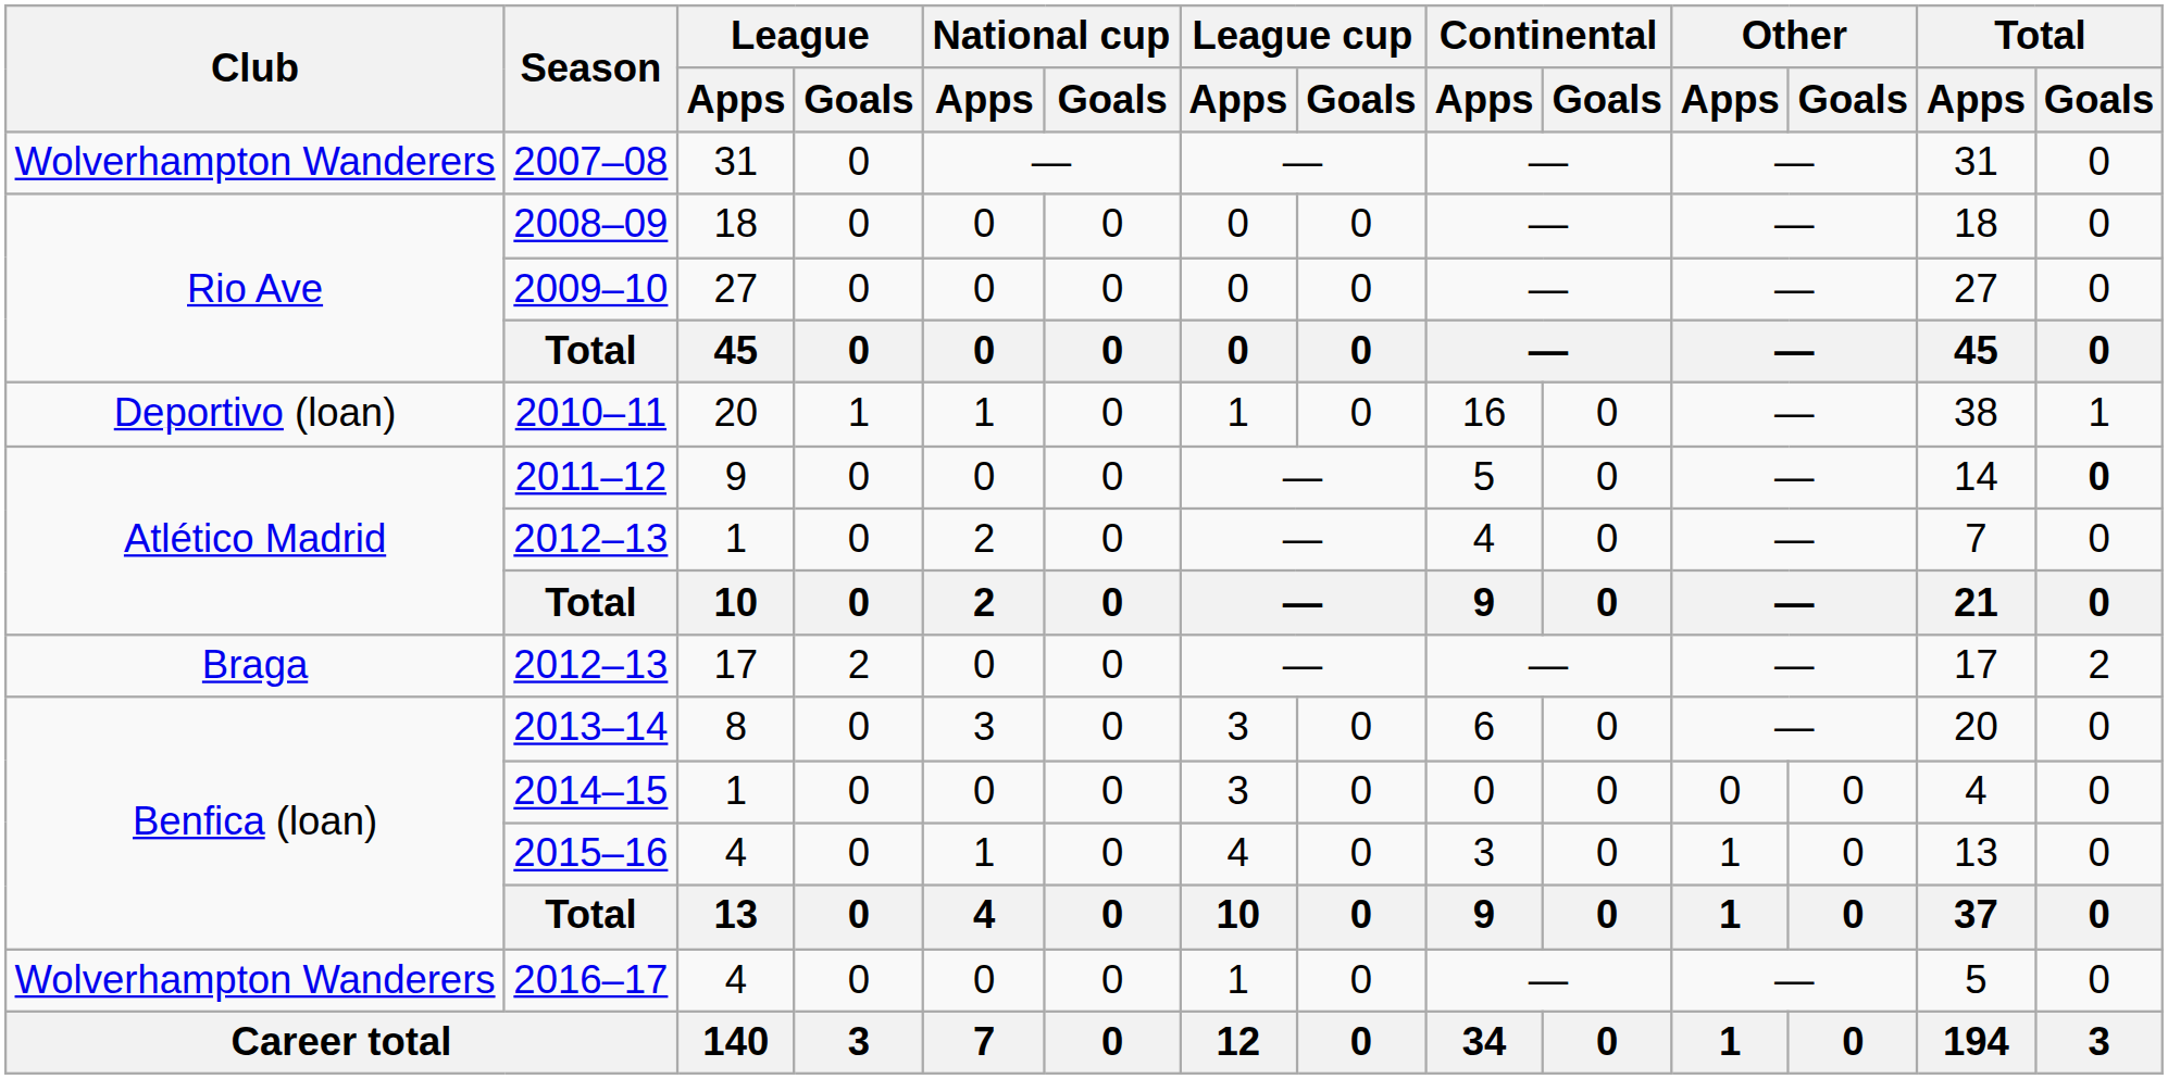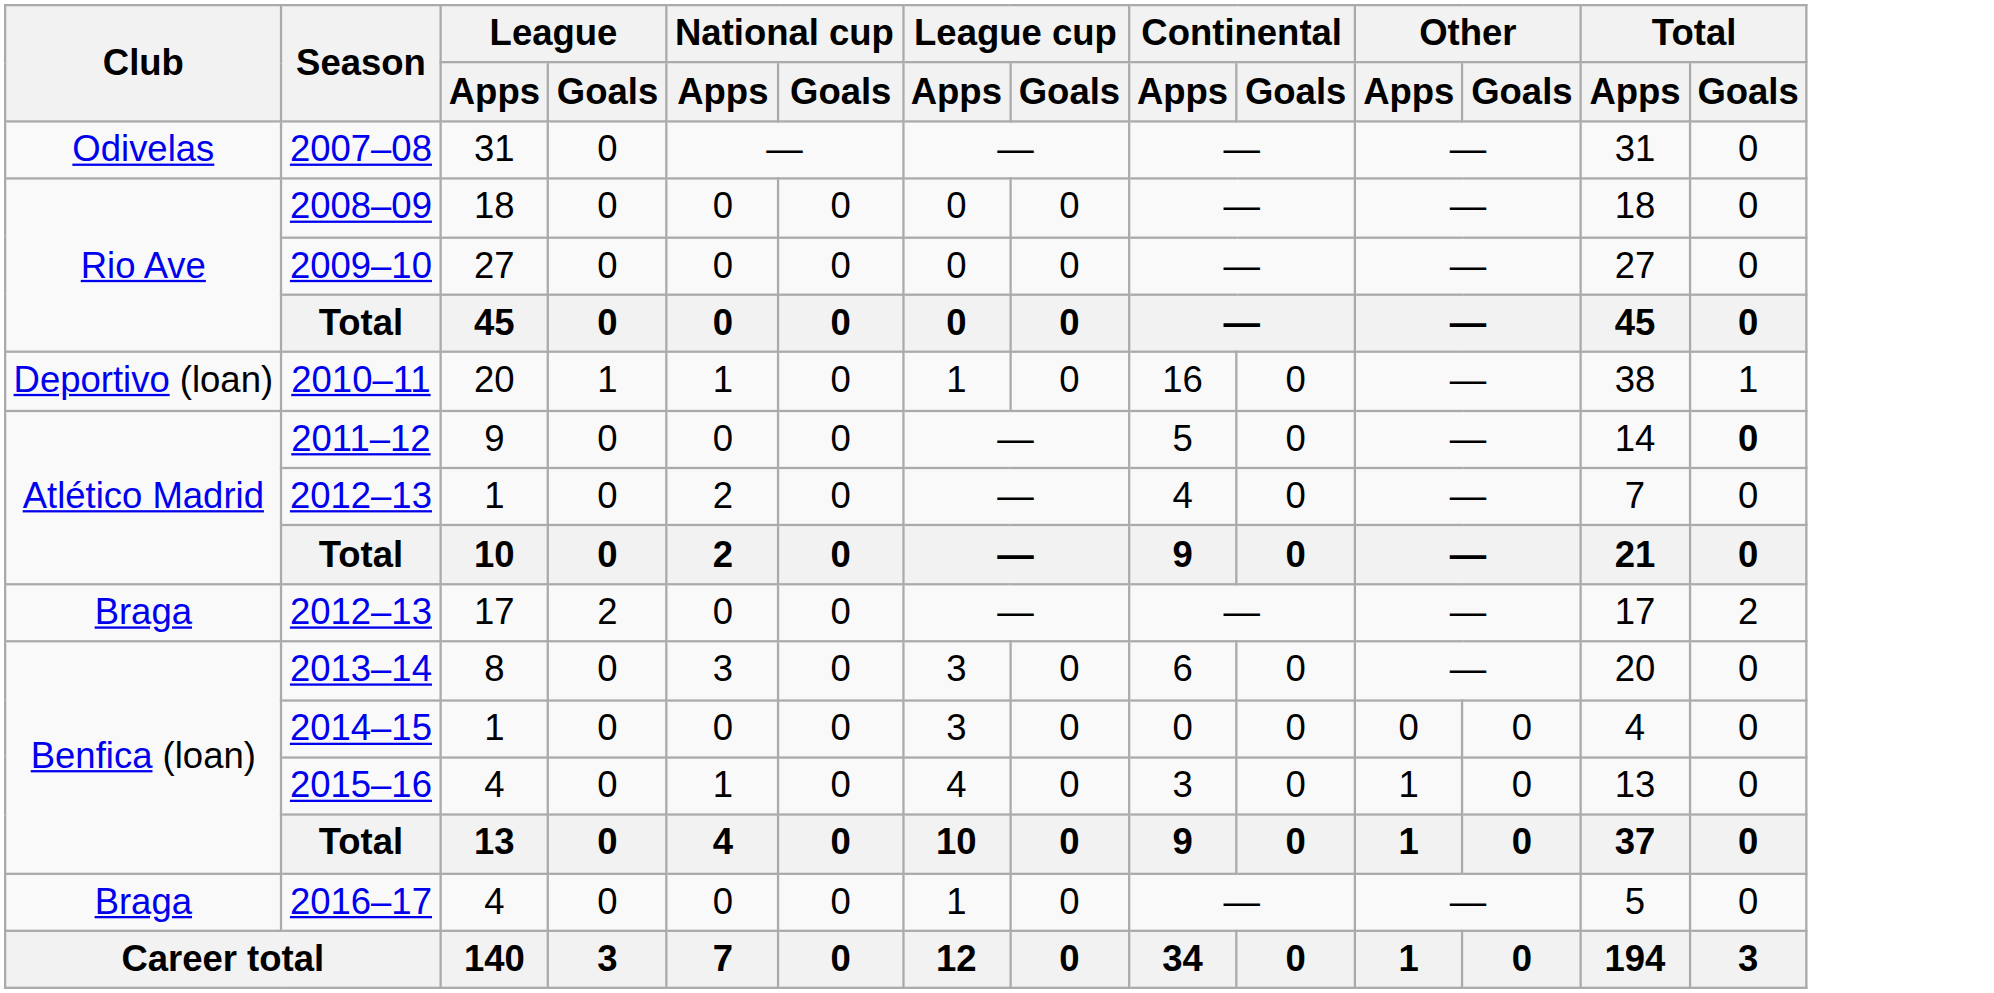 <table class="wikitable" style="text-align:center">
 <tr>
 <th rowspan="2">Club</th>
 <th rowspan="2">Season</th>
 <th colspan="2">League</th>
 <th colspan="2">National cup</th>
 <th colspan="2">League cup</th>
 <th colspan="2">Continental</th>
 <th colspan="2">Other</th>
 <th colspan="2">Total</th>
 </tr>
 <tr>
 <th>Apps</th>
 <th>Goals</th>
 <th>Apps</th>
 <th>Goals</th>
 <th>Apps</th>
 <th>Goals</th>
 <th>Apps</th>
 <th>Goals</th>
 <th>Apps</th>
 <th>Goals</th>
 <th>Apps</th>
 <th>Goals</th>
 </tr>
 <tr>
-<td><a href='#'>Wolverhampton Wanderers</a></td>
+<td><a href='#'>Odivelas</a></td>
 <td><a href='#'>2007–08</a></td>
 <td>31</td>
 <td>0</td>
 <td colspan="2">—</td>
 <td colspan="2">—</td>
 <td colspan="2">—</td>
 <td colspan="2">—</td>
 <td>31</td>
 <td>0</td>
 </tr>
 <tr>
 <td rowspan="3"><a href='#'>Rio Ave</a></td>
 <td><a href='#'>2008–09</a></td>
 <td>18</td>
 <td>0</td>
 <td>0</td>
 <td>0</td>
 <td>0</td>
 <td>0</td>
 <td colspan="2">—</td>
 <td colspan="2">—</td>
 <td>18</td>
 <td>0</td>
 </tr>
 <tr>
 <td><a href='#'>2009–10</a></td>
 <td>27</td>
 <td>0</td>
 <td>0</td>
 <td>0</td>
 <td>0</td>
 <td>0</td>
 <td colspan="2">—</td>
 <td colspan="2">—</td>
 <td>27</td>
 <td>0</td>
 </tr>
 <tr>
 <th>Total</th>
 <th>45</th>
 <th>0</th>
 <th>0</th>
 <th>0</th>
 <th>0</th>
 <th>0</th>
 <th colspan="2">—</th>
 <th colspan="2">—</th>
 <th>45</th>
 <th>0</th>
 </tr>
 <tr>
 <td><a href='#'>Deportivo</a> (loan)</td>
 <td><a href='#'>2010–11</a></td>
 <td>20</td>
 <td>1</td>
 <td>1</td>
 <td>0</td>
 <td>1</td>
 <td>0</td>
 <td>16</td>
 <td>0</td>
 <td colspan="2">—</td>
 <td>38</td>
 <td>1</td>
 </tr>
 <tr>
 <td rowspan="3"><a href='#'>Atlético Madrid</a></td>
 <td><a href='#'>2011–12</a></td>
 <td>9</td>
 <td>0</td>
 <td>0</td>
 <td>0</td>
 <td colspan="2">—</td>
 <td>5</td>
 <td>0</td>
 <td colspan="2">—</td>
 <td>14</td>
 <td><strong>0</strong></td>
 </tr>
 <tr>
 <td><a href='#'>2012–13</a></td>
 <td>1</td>
 <td>0</td>
 <td>2</td>
 <td>0</td>
 <td colspan="2">—</td>
 <td>4</td>
 <td>0</td>
 <td colspan="2">—</td>
 <td>7</td>
 <td>0</td>
 </tr>
 <tr>
 <th>Total</th>
 <th>10</th>
 <th>0</th>
 <th>2</th>
 <th>0</th>
 <th colspan="2">—</th>
 <th>9</th>
 <th>0</th>
 <th colspan="2">—</th>
 <th>21</th>
 <th>0</th>
 </tr>
 <tr>
 <td><a href='#'>Braga</a></td>
 <td><a href='#'>2012–13</a></td>
 <td>17</td>
 <td>2</td>
 <td>0</td>
 <td>0</td>
 <td colspan="2">—</td>
 <td colspan="2">—</td>
 <td colspan="2">—</td>
 <td>17</td>
 <td>2</td>
 </tr>
 <tr>
 <td rowspan="4"><a href='#'>Benfica</a> (loan)</td>
 <td><a href='#'>2013–14</a></td>
 <td>8</td>
 <td>0</td>
 <td>3</td>
 <td>0</td>
 <td>3</td>
 <td>0</td>
 <td>6</td>
 <td>0</td>
 <td colspan="2">—</td>
 <td>20</td>
 <td>0</td>
 </tr>
 <tr>
 <td><a href='#'>2014–15</a></td>
 <td>1</td>
 <td>0</td>
 <td>0</td>
 <td>0</td>
 <td>3</td>
 <td>0</td>
 <td>0</td>
 <td>0</td>
 <td>0</td>
 <td>0</td>
 <td>4</td>
 <td>0</td>
 </tr>
 <tr>
 <td><a href='#'>2015–16</a></td>
 <td>4</td>
 <td>0</td>
 <td>1</td>
 <td>0</td>
 <td>4</td>
 <td>0</td>
 <td>3</td>
 <td>0</td>
 <td>1</td>
 <td>0</td>
 <td>13</td>
 <td>0</td>
 </tr>
 <tr>
 <th>Total</th>
 <th>13</th>
 <th>0</th>
 <th>4</th>
 <th>0</th>
 <th>10</th>
 <th>0</th>
 <th>9</th>
 <th>0</th>
 <th>1</th>
 <th>0</th>
 <th>37</th>
 <th>0</th>
 </tr>
 <tr>
-<td><a href='#'>Wolverhampton Wanderers</a></td>
+<td><a href='#'>Braga</a></td>
 <td><a href='#'>2016–17</a></td>
 <td>4</td>
 <td>0</td>
 <td>0</td>
 <td>0</td>
 <td>1</td>
 <td>0</td>
 <td colspan="2">—</td>
 <td colspan="2">—</td>
 <td>5</td>
 <td>0</td>
 </tr>
 <tr>
 <th colspan="2">Career total</th>
 <th>140</th>
 <th>3</th>
 <th>7</th>
 <th>0</th>
 <th>12</th>
 <th>0</th>
 <th>34</th>
 <th>0</th>
 <th>1</th>
 <th>0</th>
 <th>194</th>
 <th>3</th>
 </tr>
 </table>
